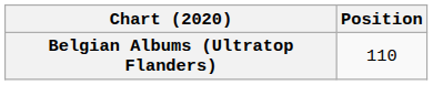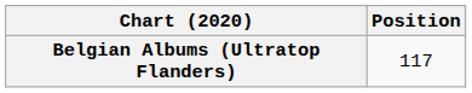 <table class="wikitable sortable plainrowheaders" style="text-align:center">
 <tr>
 <th scope="col" style="width:19em">Chart (2020)</th>
 <th scope="col">Position</th>
 </tr>
 <tr>
 <th scope="row">Belgian Albums (Ultratop Flanders)</th>
-<td>110</td>
+<td>117</td>
 </tr>
 </table>
